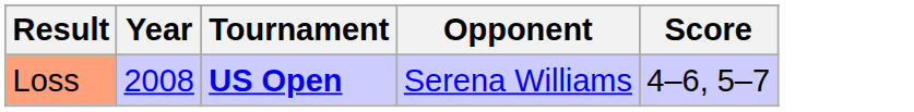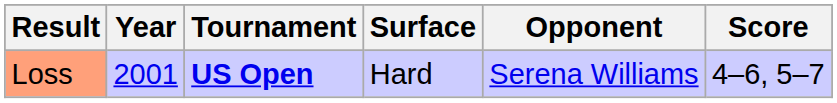 <table class="sortable wikitable">
 <tr>
 <th>Result</th>
 <th>Year</th>
 <th>Tournament</th>
+<th>Surface</th>
 <th>Opponent</th>
 <th>Score</th>
 </tr>
 <tr style="background:#ccf;">
 <td bgcolor=FFA07A>Loss</td>
-<td><a href='#'>2008</a></td>
+<td><a href='#'>2001</a></td>
 <td><strong><a href='#'>US Open</a></strong></td>
+<td>Hard</td>
 <td> <a href='#'>Serena Williams</a></td>
 <td>4–6, 5–7</td>
 </tr>
 </table>
